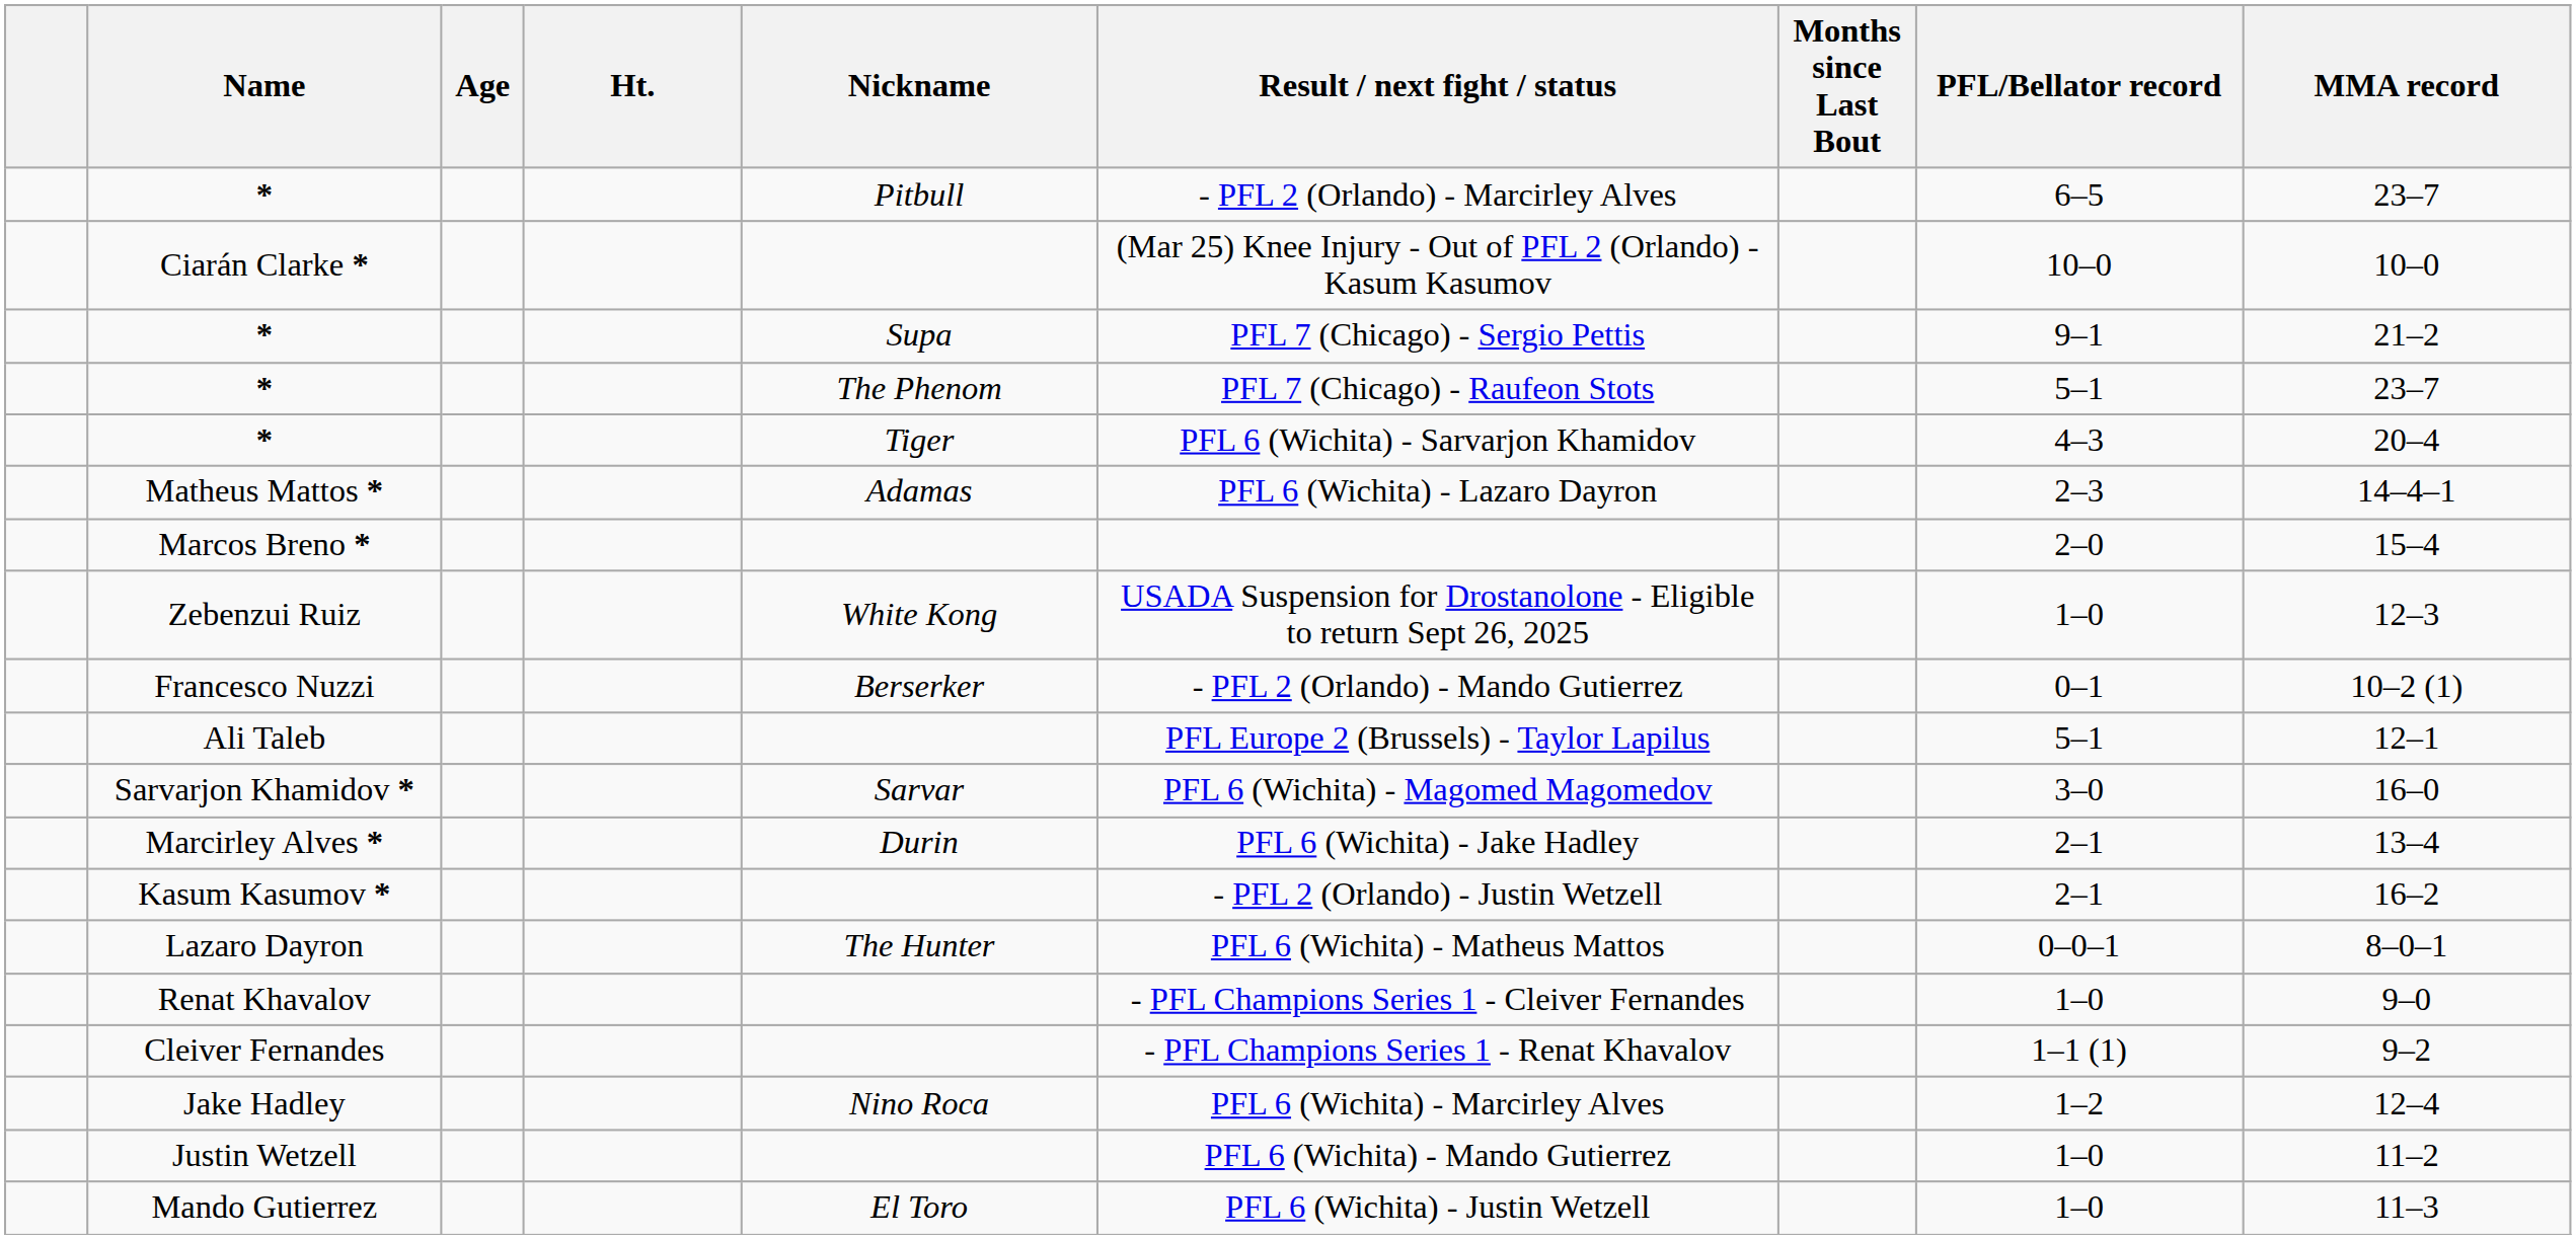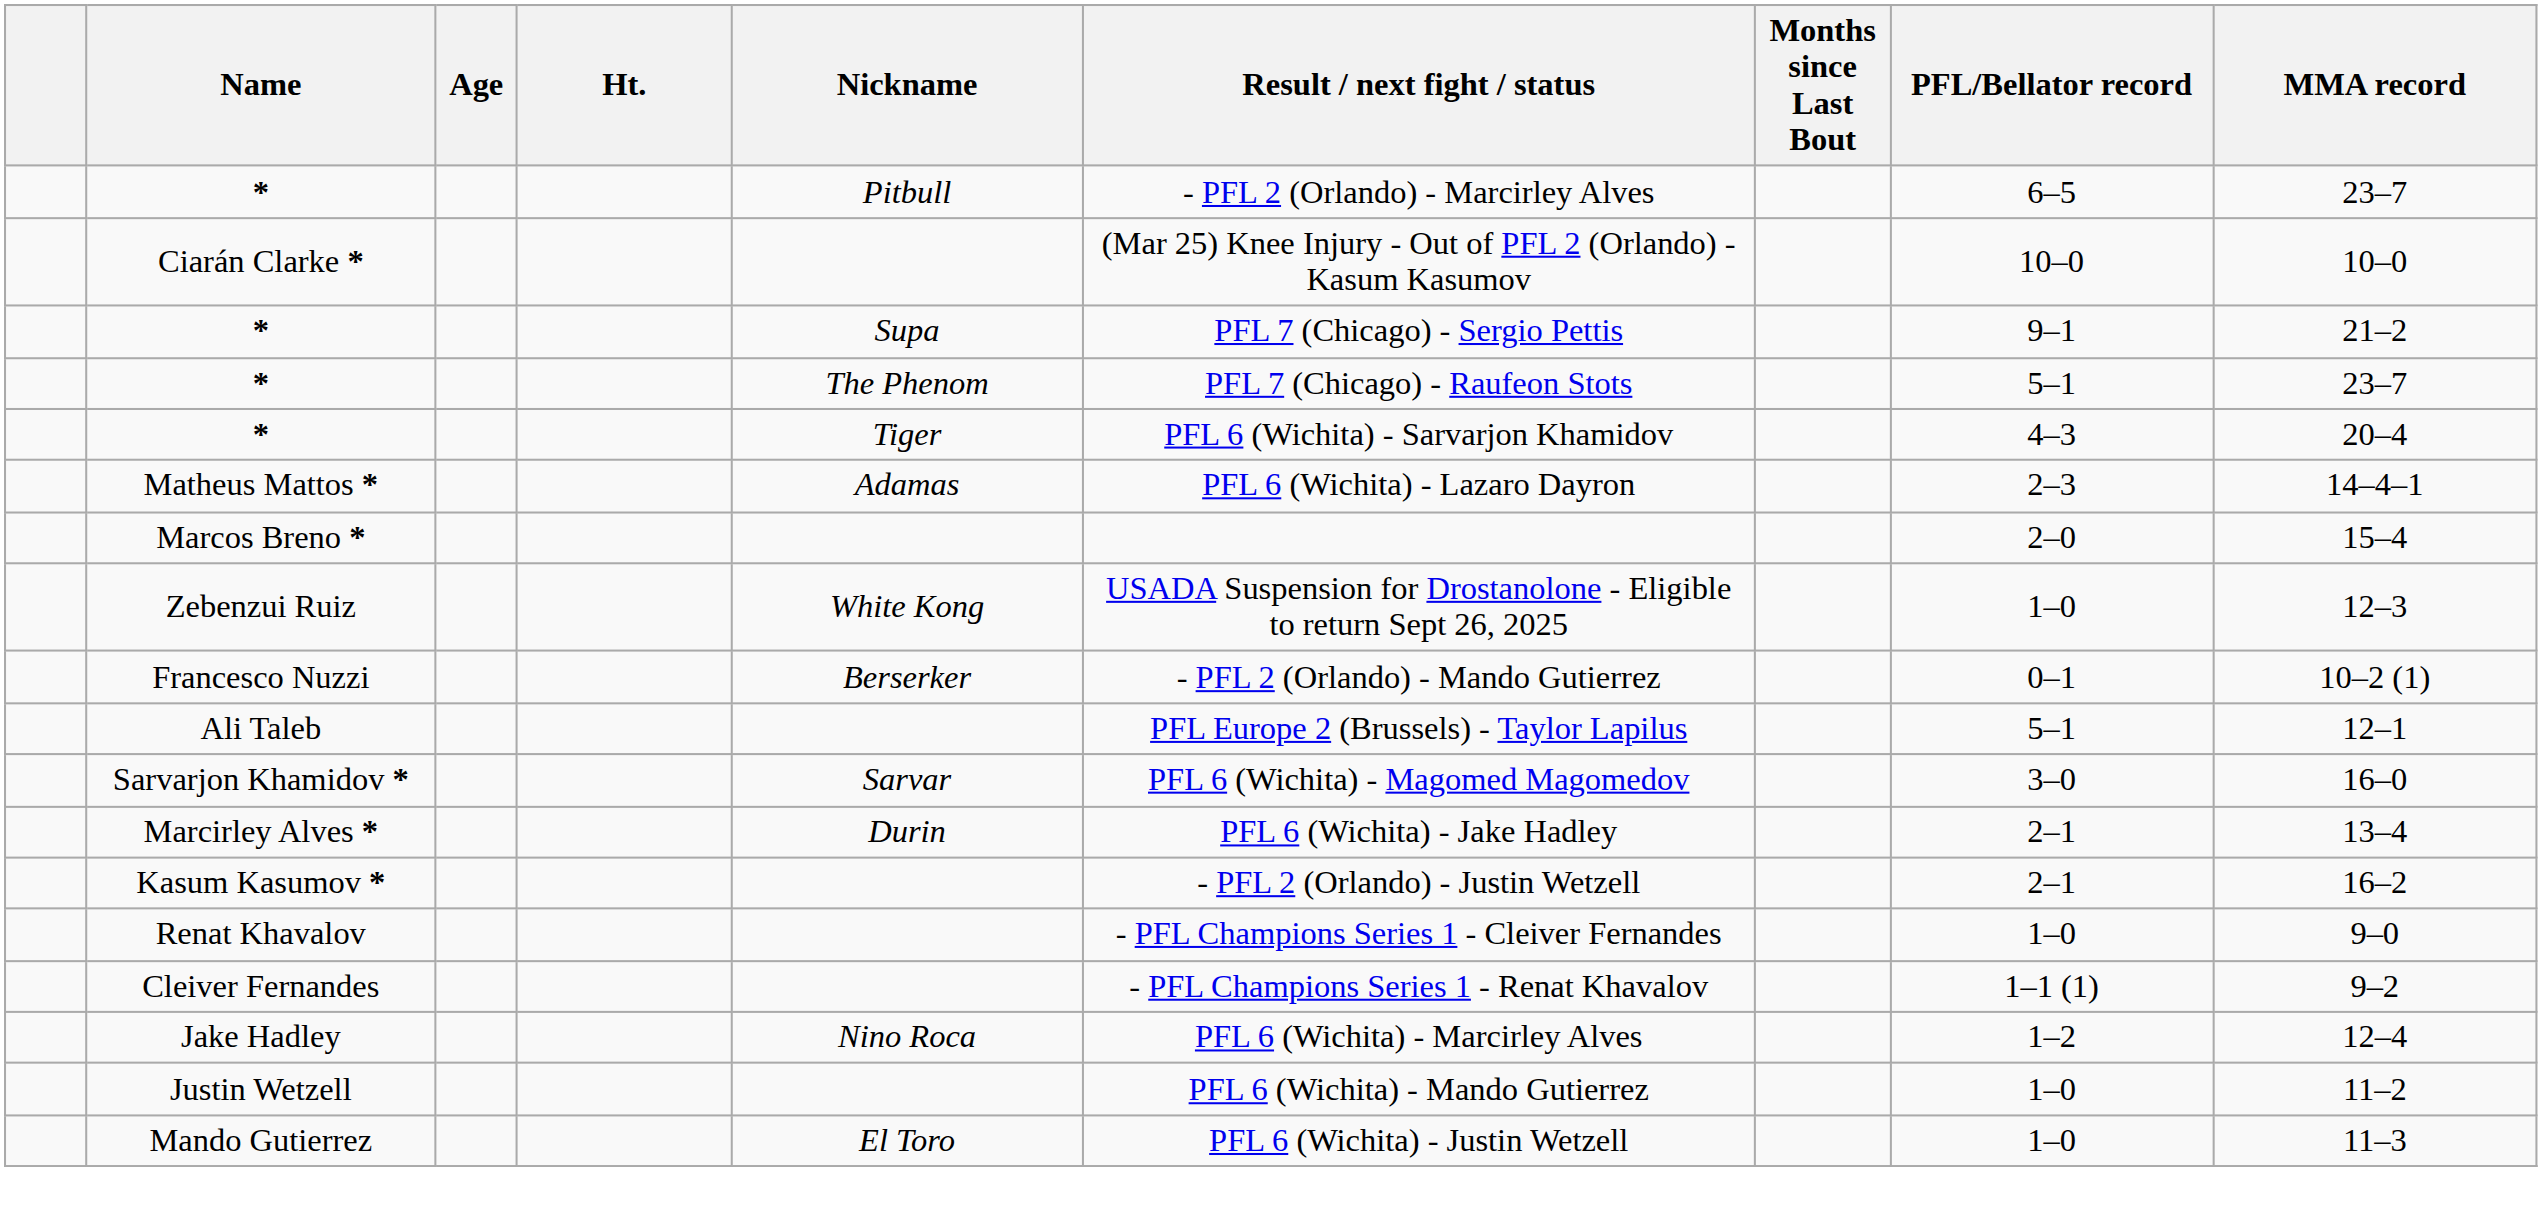 <table class="wikitable sortable" style="text-align:center">
 <tr>
 <th width=3%></th>
 <th width=13%>Name</th>
 <th width=3%>Age</th>
 <th width=8%>Ht.</th>
 <th width=13%>Nickname</th>
 <th width=25%>Result / next fight / status</th>
 <th width=5%>Months since Last Bout</th>
 <th width="12%">PFL/Bellator record</th>
 <th width="12%">MMA record</th>
 </tr>
 <tr>
 <td></td>
 <td> <strong>*</strong></td>
 <td></td>
 <td></td>
 <td><em>Pitbull</em></td>
 <td> - <a href='#'>PFL 2</a> (Orlando) - Marcirley Alves</td>
 <td></td>
 <td>6–5</td>
 <td>23–7</td>
 </tr>
 <tr>
 <td></td>
 <td>Ciarán Clarke <strong>*</strong></td>
 <td></td>
 <td></td>
 <td></td>
 <td>(Mar 25) Knee Injury - Out of <a href='#'>PFL 2</a> (Orlando) - Kasum Kasumov</td>
 <td></td>
 <td>10–0</td>
 <td>10–0</td>
 </tr>
 <tr>
 <td></td>
 <td> <strong>*</strong></td>
 <td></td>
 <td></td>
 <td><em>Supa</em></td>
 <td><a href='#'>PFL 7</a> (Chicago) - <a href='#'>Sergio Pettis</a></td>
 <td></td>
 <td>9–1</td>
 <td>21–2</td>
 </tr>
 <tr>
 <td></td>
 <td> <strong>*</strong></td>
 <td></td>
 <td></td>
 <td><em>The Phenom</em></td>
 <td><a href='#'>PFL 7</a> (Chicago) - <a href='#'>Raufeon Stots</a></td>
 <td></td>
 <td>5–1</td>
 <td>23–7</td>
 </tr>
 <tr>
 <td></td>
 <td> <strong>*</strong></td>
 <td></td>
 <td></td>
 <td><em>Tiger</em></td>
 <td><a href='#'>PFL 6</a> (Wichita) - Sarvarjon Khamidov</td>
 <td></td>
 <td>4–3</td>
 <td>20–4</td>
 </tr>
 <tr>
 <td></td>
 <td>Matheus Mattos <strong>*</strong></td>
 <td></td>
 <td></td>
 <td><em>Adamas</em></td>
 <td><a href='#'>PFL 6</a> (Wichita) - Lazaro Dayron</td>
 <td></td>
 <td>2–3</td>
 <td>14–4–1</td>
 </tr>
 <tr>
 <td></td>
 <td>Marcos Breno <strong>*</strong></td>
 <td></td>
 <td></td>
 <td></td>
 <td></td>
 <td></td>
 <td>2–0</td>
 <td>15–4</td>
 </tr>
 <tr>
 <td></td>
 <td>Zebenzui Ruiz</td>
 <td></td>
 <td></td>
 <td><em>White Kong</em></td>
 <td><a href='#'>USADA</a> Suspension for <a href='#'>Drostanolone</a> - Eligible to return Sept 26, 2025</td>
 <td></td>
 <td>1–0</td>
 <td>12–3</td>
 </tr>
 <tr>
 <td></td>
 <td>Francesco Nuzzi</td>
 <td></td>
 <td></td>
 <td><em>Berserker</em></td>
 <td> - <a href='#'>PFL 2</a> (Orlando) - Mando Gutierrez</td>
 <td></td>
 <td>0–1</td>
 <td>10–2 (1)</td>
 </tr>
 <tr>
 <td></td>
 <td>Ali Taleb</td>
 <td></td>
 <td></td>
 <td></td>
 <td><a href='#'>PFL Europe 2</a> (Brussels) - <a href='#'>Taylor Lapilus</a></td>
 <td></td>
 <td>5–1</td>
 <td>12–1</td>
 </tr>
 <tr>
 <td></td>
 <td>Sarvarjon Khamidov <strong>*</strong></td>
 <td></td>
 <td></td>
 <td><em>Sarvar</em></td>
 <td><a href='#'>PFL 6</a> (Wichita) - <a href='#'>Magomed Magomedov</a></td>
 <td></td>
 <td>3–0</td>
 <td>16–0</td>
 </tr>
 <tr>
 <td></td>
 <td>Marcirley Alves <strong>*</strong></td>
 <td></td>
 <td></td>
 <td><em>Durin</em></td>
 <td><a href='#'>PFL 6</a> (Wichita) - Jake Hadley</td>
 <td></td>
 <td>2–1</td>
 <td>13–4</td>
 </tr>
 <tr>
 <td></td>
 <td>Kasum Kasumov <strong>*</strong></td>
 <td></td>
 <td></td>
 <td></td>
 <td> - <a href='#'>PFL 2</a> (Orlando) -  Justin Wetzell</td>
 <td></td>
 <td>2–1</td>
 <td>16–2</td>
 </tr>
 <tr>
 <td></td>
-<td>Lazaro Dayron</td>
-<td></td>
-<td></td>
-<td><em>The Hunter</em></td>
-<td><a href='#'>PFL 6</a> (Wichita) - Matheus Mattos</td>
-<td></td>
-<td>0–0–1</td>
-<td>8–0–1</td>
-</tr>
-<tr>
-<td></td>
 <td>Renat Khavalov</td>
 <td></td>
 <td></td>
 <td></td>
 <td> - <a href='#'>PFL Champions Series 1</a> - Cleiver Fernandes</td>
 <td></td>
 <td>1–0</td>
 <td>9–0</td>
 </tr>
 <tr>
 <td></td>
 <td>Cleiver Fernandes</td>
 <td></td>
 <td></td>
 <td></td>
 <td> - <a href='#'>PFL Champions Series 1</a> - Renat Khavalov</td>
 <td></td>
 <td>1–1 (1)</td>
 <td>9–2</td>
 </tr>
 <tr>
 <td></td>
 <td>Jake Hadley</td>
 <td></td>
 <td></td>
 <td><em> Nino Roca </em></td>
 <td><a href='#'>PFL 6</a> (Wichita) - Marcirley Alves</td>
 <td></td>
 <td>1–2</td>
 <td>12–4</td>
 </tr>
 <tr>
 <td></td>
 <td>Justin Wetzell</td>
 <td></td>
 <td></td>
 <td></td>
 <td><a href='#'>PFL 6</a> (Wichita) - Mando Gutierrez</td>
 <td></td>
 <td>1–0</td>
 <td>11–2</td>
 </tr>
 <tr>
 <td></td>
 <td>Mando Gutierrez</td>
 <td></td>
 <td></td>
 <td><em>El Toro</em></td>
 <td><a href='#'>PFL 6</a> (Wichita) - Justin Wetzell</td>
 <td></td>
 <td>1–0</td>
 <td>11–3</td>
 </tr>
 <tr>
 </tr>
 </table>
